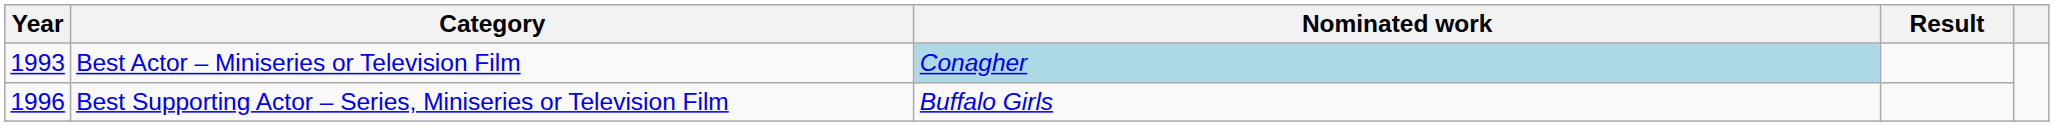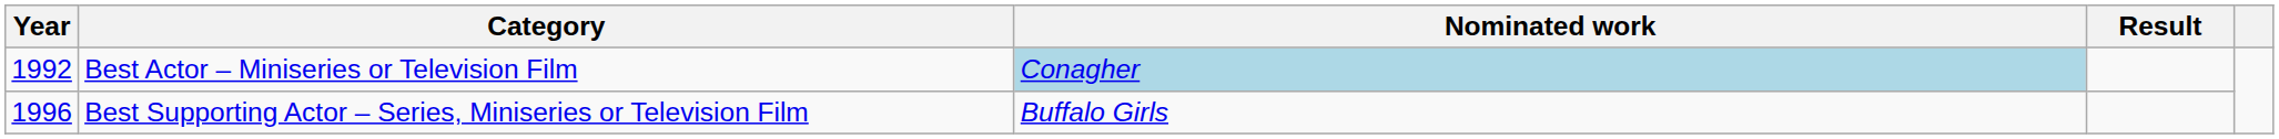 <table class=wikitable>
 <tr>
 <th scope="col" style="width:1em;">Year</th>
 <th scope="col" style="width:34em;">Category</th>
 <th scope="col" style="width:39em;">Nominated work</th>
 <th scope="col" style="width:5em;">Result</th>
 <th scope="col" style="width:1em;"></th>
 </tr>
 <tr>
-<td><a href='#'>1993</a></td>
+<td><a href='#'>1992</a></td>
 <td><a href='#'>Best Actor – Miniseries or Television Film</a></td>
 <td style="background: lightblue;"><em><a href='#'>Conagher</a></em></td>
 <td></td>
 <td rowspan="2" align="center"></td>
 </tr>
 <tr>
 <td><a href='#'>1996</a></td>
 <td><a href='#'>Best Supporting Actor – Series, Miniseries or Television Film</a></td>
 <td><em><a href='#'>Buffalo Girls</a></em></td>
 <td></td>
 </tr>
 </table>
